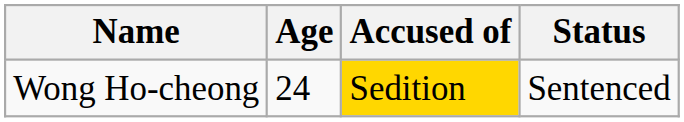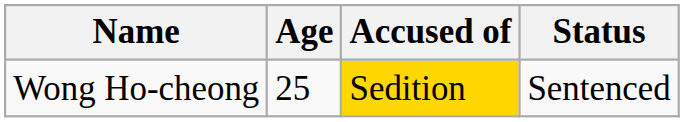 <table class="wikitable">
 <tr>
 <th>Name</th>
 <th>Age</th>
 <th>Accused of</th>
 <th>Status</th>
 </tr>
 <tr>
 <td>Wong Ho-cheong</td>
-<td>24</td>
+<td>25</td>
 <td style="background: gold;">Sedition</td>
 <td>Sentenced</td>
 </tr>
 </table>
